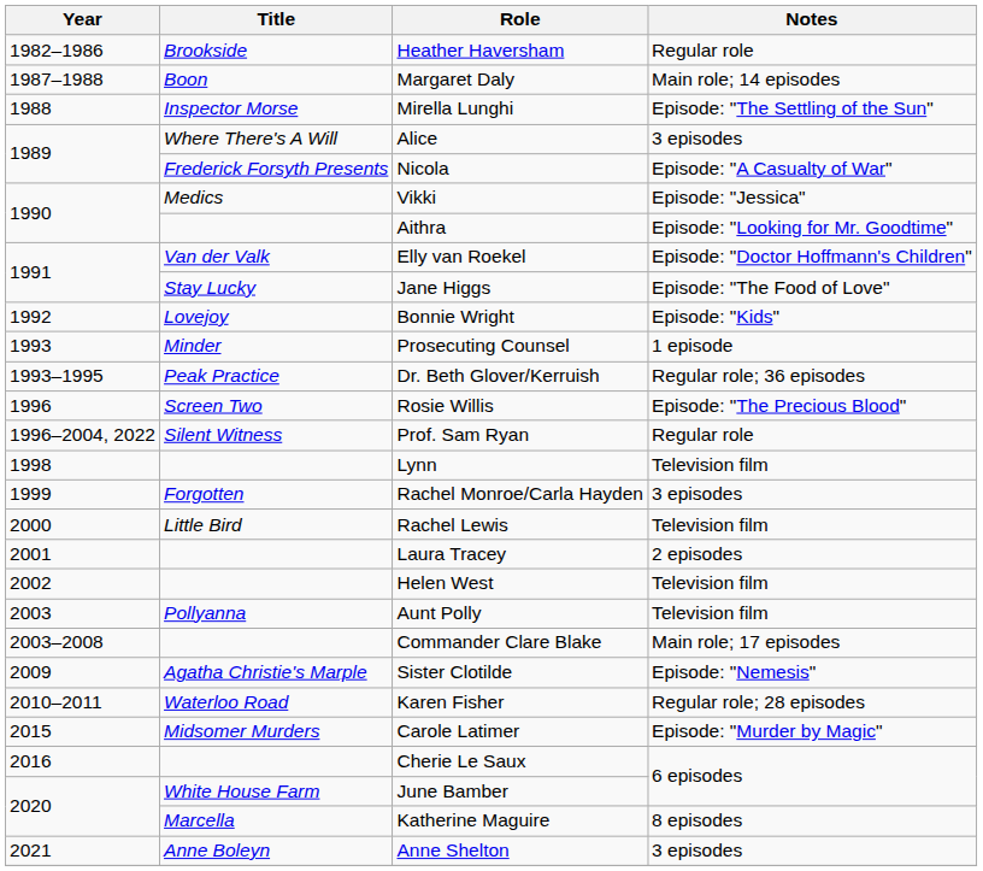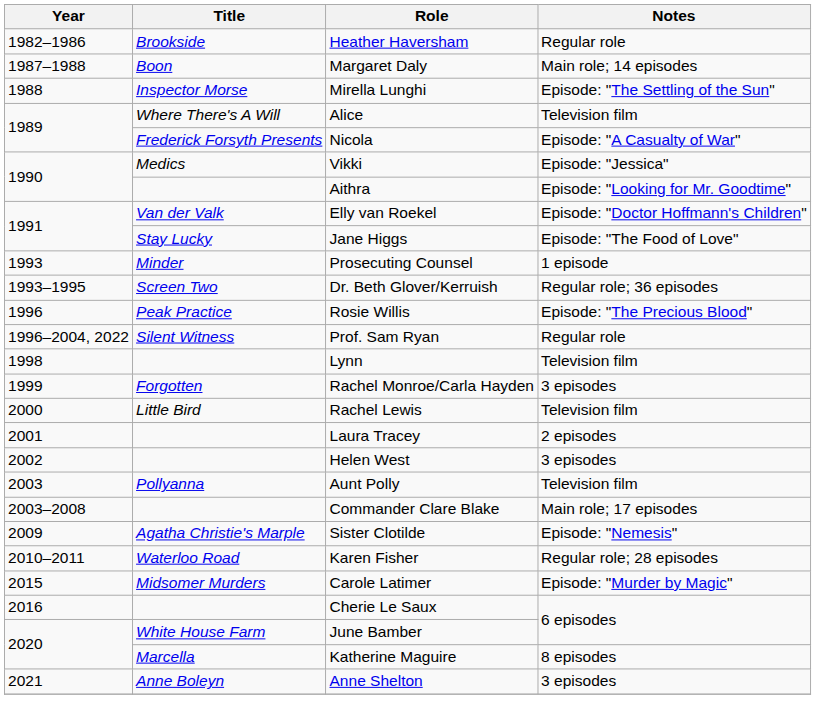 <table class="wikitable sortable">
 <tr>
 <th>Year</th>
 <th>Title</th>
 <th>Role</th>
 <th class="unsortable">Notes</th>
 </tr>
 <tr>
 <td>1982–1986</td>
 <td><em><a href='#'>Brookside</a></em></td>
 <td><a href='#'>Heather Haversham</a></td>
 <td>Regular role</td>
 </tr>
 <tr>
 <td>1987–1988</td>
 <td><em><a href='#'>Boon</a></em></td>
 <td>Margaret Daly</td>
 <td>Main role; 14 episodes</td>
 </tr>
 <tr>
 <td>1988</td>
 <td><em><a href='#'>Inspector Morse</a></em></td>
 <td>Mirella Lunghi</td>
 <td>Episode: "<a href='#'>The Settling of the Sun</a>"</td>
 </tr>
 <tr>
 <td rowspan=2>1989</td>
 <td><em>Where There's A Will</em></td>
 <td>Alice</td>
-<td>3 episodes</td>
+<td>Television film</td>
 </tr>
 <tr>
 <td><em><a href='#'>Frederick Forsyth Presents</a></em></td>
 <td>Nicola</td>
 <td>Episode: "<a href='#'>A Casualty of War</a>"</td>
 </tr>
 <tr>
 <td rowspan=2>1990</td>
 <td><em>Medics</em></td>
 <td>Vikki</td>
 <td>Episode: "Jessica"</td>
 </tr>
 <tr>
 <td><em></em></td>
 <td>Aithra</td>
 <td>Episode: "<a href='#'>Looking for Mr. Goodtime</a>"</td>
 </tr>
 <tr>
 <td rowspan=2>1991</td>
 <td><em><a href='#'>Van der Valk</a></em></td>
 <td>Elly van Roekel</td>
 <td>Episode: "<a href='#'>Doctor Hoffmann's Children</a>"</td>
 </tr>
 <tr>
 <td><em><a href='#'>Stay Lucky</a></em></td>
 <td>Jane Higgs</td>
 <td>Episode: "The Food of Love"</td>
 </tr>
 <tr>
-<td>1992</td>
-<td><em><a href='#'>Lovejoy</a></em></td>
-<td>Bonnie Wright</td>
-<td>Episode: "<a href='#'>Kids</a>"</td>
-</tr>
-<tr>
 <td>1993</td>
 <td><em><a href='#'>Minder</a></em></td>
 <td>Prosecuting Counsel</td>
 <td>1 episode</td>
 </tr>
 <tr>
 <td>1993–1995</td>
-<td><em><a href='#'>Peak Practice</a></em></td>
+<td><em><a href='#'>Screen Two</a></em></td>
 <td>Dr. Beth Glover/Kerruish</td>
 <td>Regular role; 36 episodes</td>
 </tr>
 <tr>
 <td>1996</td>
-<td><em><a href='#'>Screen Two</a></em></td>
+<td><em><a href='#'>Peak Practice</a></em></td>
 <td>Rosie Willis</td>
 <td>Episode: "<a href='#'>The Precious Blood</a>"</td>
 </tr>
 <tr>
 <td>1996–2004, 2022</td>
 <td><em><a href='#'>Silent Witness</a></em></td>
 <td>Prof. Sam Ryan</td>
 <td>Regular role</td>
 </tr>
 <tr>
 <td>1998</td>
 <td><em></em></td>
 <td>Lynn</td>
 <td>Television film</td>
 </tr>
 <tr>
 <td>1999</td>
 <td><em><a href='#'>Forgotten</a></em></td>
 <td>Rachel Monroe/Carla Hayden</td>
 <td>3 episodes</td>
 </tr>
 <tr>
 <td>2000</td>
 <td><em>Little Bird</em></td>
 <td>Rachel Lewis</td>
 <td>Television film</td>
 </tr>
 <tr>
 <td>2001</td>
 <td><em></em></td>
 <td>Laura Tracey</td>
 <td>2 episodes</td>
 </tr>
 <tr>
 <td>2002</td>
 <td><em></em></td>
 <td>Helen West</td>
-<td>Television film</td>
+<td>3 episodes</td>
 </tr>
 <tr>
 <td>2003</td>
 <td><em><a href='#'>Pollyanna</a></em></td>
 <td>Aunt Polly</td>
 <td>Television film</td>
 </tr>
 <tr>
 <td>2003–2008</td>
 <td><em></em></td>
 <td>Commander Clare Blake</td>
 <td>Main role; 17 episodes</td>
 </tr>
 <tr>
 <td>2009</td>
 <td><em><a href='#'>Agatha Christie's Marple</a></em></td>
 <td>Sister Clotilde</td>
 <td>Episode: "<a href='#'>Nemesis</a>"</td>
 </tr>
 <tr>
 <td>2010–2011</td>
 <td><em><a href='#'>Waterloo Road</a></em></td>
 <td>Karen Fisher</td>
 <td>Regular role; 28 episodes</td>
 </tr>
 <tr>
 <td>2015</td>
 <td><em><a href='#'>Midsomer Murders</a></em></td>
 <td>Carole Latimer</td>
 <td>Episode: "<a href='#'>Murder by Magic</a>"</td>
 </tr>
 <tr>
 <td>2016</td>
 <td><em></em></td>
 <td>Cherie Le Saux</td>
 <td rowspan=2>6 episodes</td>
 </tr>
 <tr>
 <td rowspan=2>2020</td>
 <td><em><a href='#'>White House Farm</a></em></td>
 <td>June Bamber</td>
 </tr>
 <tr>
 <td><em><a href='#'>Marcella</a></em></td>
 <td>Katherine Maguire</td>
 <td>8 episodes</td>
 </tr>
 <tr>
 <td>2021</td>
 <td><em><a href='#'>Anne Boleyn</a></em></td>
 <td><a href='#'>Anne Shelton</a></td>
 <td>3 episodes</td>
 </tr>
 <tr>
 </tr>
 </table>
